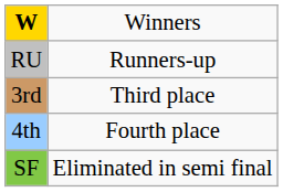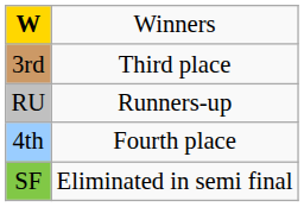 <table class="wikitable" style="text-align:center">
 <tr>
 <td style=background:gold><strong>W</strong></td>
 <td>Winners</td>
 </tr>
 <tr>
+<td style=background:#c96>3rd</td>
+<td>Third place</td>
+</tr>
+<tr>
 <td style=background:silver>RU</td>
 <td>Runners-up</td>
-</tr>
-<tr>
-<td style=background:#c96>3rd</td>
-<td>Third place</td>
 </tr>
 <tr>
 <td style=background:#9acdff>4th</td>
 <td>Fourth place</td>
 </tr>
 <tr>
 <td style=background:#81c846>SF</td>
 <td>Eliminated in semi final</td>
 </tr>
 </table>
